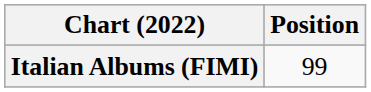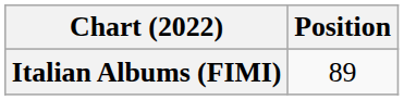 <table class="wikitable plainrowheaders" style="text-align:center">
 <tr>
 <th scope="col">Chart (2022)</th>
 <th scope="col">Position</th>
 </tr>
 <tr>
 <th scope="row">Italian Albums (FIMI)</th>
-<td>99</td>
+<td>89</td>
 </tr>
 </table>
